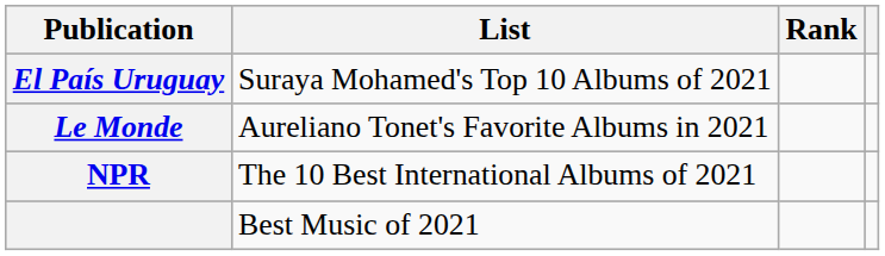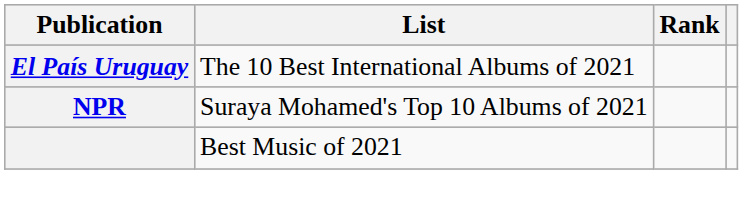 <table class="wikitable sortable plainrowheaders" style="border:none; margin:0;">
 <tr>
 <th scope="col">Publication</th>
 <th scope="col" class="unsortable">List</th>
 <th scope="col" data-sort-type="number">Rank</th>
 <th scope="col" class="unsortable"></th>
 </tr>
 <tr>
 <th scope="row"><a href='#'><em>El País Uruguay</em></a></th>
-<td>Suraya Mohamed's Top 10 Albums of 2021</td>
-<td></td>
-<td></td>
-</tr>
-<tr>
-<th scope="row"><em><a href='#'>Le Monde</a></em></th>
-<td>Aureliano Tonet's Favorite Albums in 2021</td>
+<td>The 10 Best International Albums of 2021</td>
 <td></td>
 <td></td>
 </tr>
 <tr>
 <th scope="row"><a href='#'>NPR</a></th>
-<td>The 10 Best International Albums of 2021</td>
+<td>Suraya Mohamed's Top 10 Albums of 2021</td>
 <td></td>
 <td></td>
 </tr>
 <tr>
 <th scope="row"></th>
 <td>Best Music of 2021</td>
 <td></td>
 <td></td>
 </tr>
 </table>
